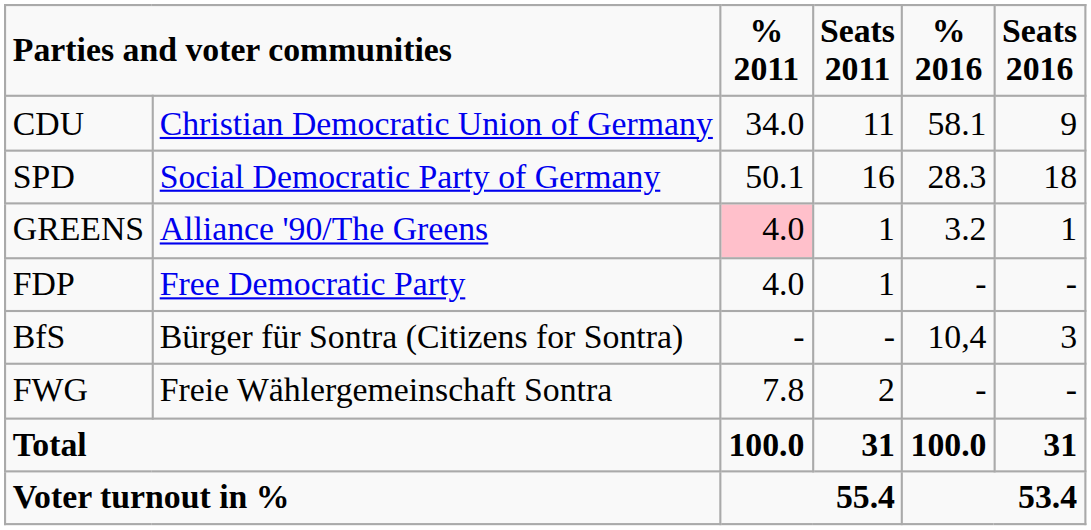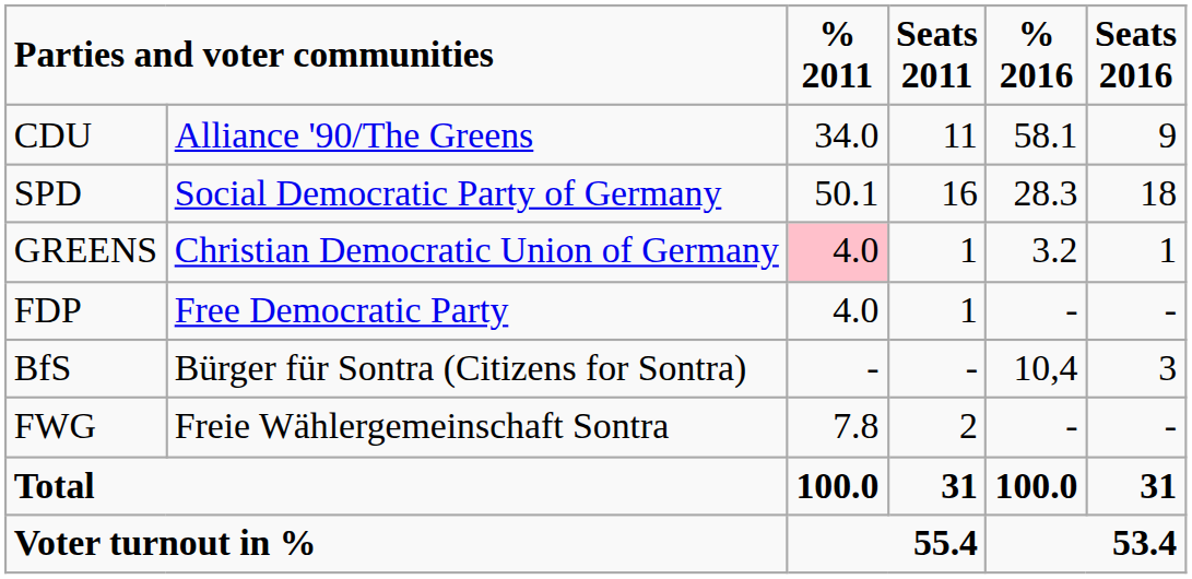 <table class="wikitable">
 <tr --  class="hintergrundfarbe5">
 <td colspan="2"><strong>Parties and voter communities</strong></td>
 <td align="center"><strong>%<br>2011</strong></td>
 <td align="center"><strong>Seats<br>2011</strong></td>
 <td align="center"><strong>%<br>2016</strong></td>
 <td align="center"><strong>Seats<br>2016</strong></td>
 </tr>
 <tr --->
 <td>CDU</td>
-<td><a href='#'>Christian Democratic Union of Germany</a></td>
+<td><a href='#'>Alliance '90/The Greens</a></td>
 <td align="right">34.0</td>
 <td align="right">11</td>
 <td align="right">58.1</td>
 <td align="right">9</td>
 </tr>
 <tr --->
 <td>SPD</td>
 <td><a href='#'>Social Democratic Party of Germany</a></td>
 <td align="right">50.1</td>
 <td align="right">16</td>
 <td align="right">28.3</td>
 <td align="right">18</td>
 </tr>
 <tr --->
 <td>GREENS</td>
-<td><a href='#'>Alliance '90/The Greens</a></td>
+<td><a href='#'>Christian Democratic Union of Germany</a></td>
 <td align="right" style="background: pink;">4.0</td>
 <td align="right">1</td>
 <td align="right">3.2</td>
 <td align="right">1</td>
 </tr>
 <tr --->
 <td>FDP</td>
 <td><a href='#'>Free Democratic Party</a></td>
 <td align="right">4.0</td>
 <td align="right">1</td>
 <td align="right">-</td>
 <td align="right">-</td>
 </tr>
 <tr --->
 <td>BfS</td>
 <td>Bürger für Sontra (Citizens for Sontra)</td>
 <td align="right">-</td>
 <td align="right">-</td>
 <td align="right">10,4</td>
 <td align="right">3</td>
 </tr>
 <tr --->
 <td>FWG</td>
 <td>Freie Wählergemeinschaft Sontra</td>
 <td align="right">7.8</td>
 <td align="right">2</td>
 <td align="right">-</td>
 <td align="right">-</td>
 </tr>
 <tr --->
 <td colspan="2"><strong>Total</strong></td>
 <td align="right"><strong>100.0</strong></td>
 <td align="right"><strong>31</strong></td>
 <td align="right"><strong>100.0</strong></td>
 <td align="right"><strong>31</strong></td>
 </tr>
 <tr -- class="hintergrundfarbe5">
 <td colspan="2"><strong>Voter turnout in %</strong></td>
 <td colspan="2" align="right"><strong>55.4</strong></td>
 <td colspan="2" align="right"><strong>53.4</strong></td>
 </tr>
 </table>
